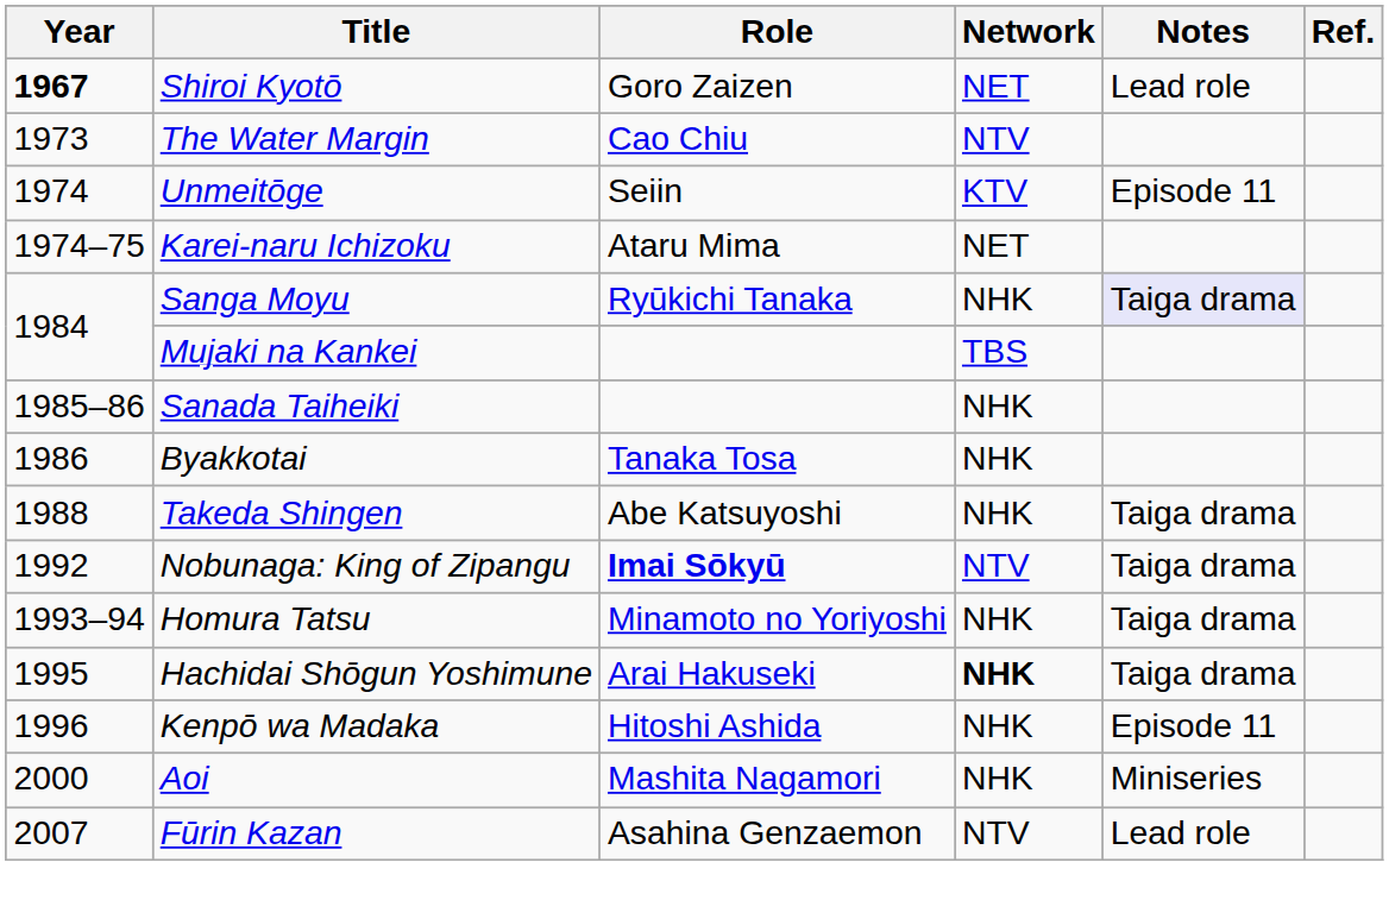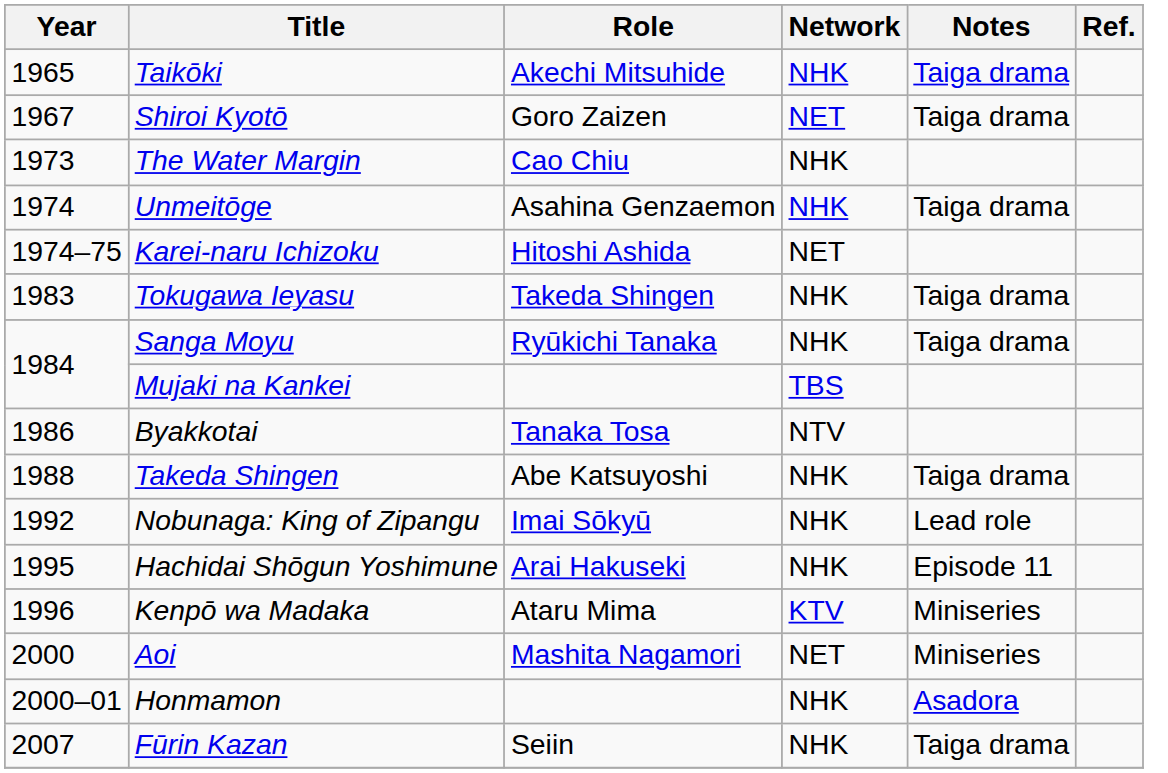 <table class="wikitable sortable">
 <tr>
 <th>Year</th>
 <th>Title</th>
 <th>Role</th>
 <th>Network</th>
 <th>Notes</th>
 <th class="unsortable">Ref.</th>
 </tr>
 <tr>
-<td><strong>1967</strong></td>
+<td>1965</td>
+<td><em><a href='#'>Taikōki</a></em></td>
+<td><a href='#'>Akechi Mitsuhide</a></td>
+<td><a href='#'>NHK</a></td>
+<td><a href='#'>Taiga drama</a></td>
+<td></td>
+</tr>
+<tr>
+<td>1967</td>
 <td><em><a href='#'>Shiroi Kyotō</a></em></td>
 <td>Goro Zaizen</td>
 <td><a href='#'>NET</a></td>
-<td>Lead role</td>
+<td>Taiga drama</td>
 <td></td>
 </tr>
 <tr>
 <td>1973</td>
 <td><em><a href='#'>The Water Margin</a></em></td>
 <td><a href='#'>Cao Chiu</a></td>
-<td><a href='#'>NTV</a></td>
+<td>NHK</td>
 <td></td>
 <td></td>
 </tr>
 <tr>
 <td>1974</td>
 <td><em><a href='#'>Unmeitōge</a></em></td>
-<td>Seiin</td>
-<td><a href='#'>KTV</a></td>
-<td>Episode 11</td>
+<td>Asahina Genzaemon</td>
+<td><a href='#'>NHK</a></td>
+<td>Taiga drama</td>
 <td></td>
 </tr>
 <tr>
 <td>1974–75</td>
 <td><em><a href='#'>Karei-naru Ichizoku</a></em></td>
-<td>Ataru Mima</td>
+<td><a href='#'>Hitoshi Ashida</a></td>
 <td>NET</td>
 <td></td>
+<td></td>
+</tr>
+<tr>
+<td>1983</td>
+<td><em><a href='#'>Tokugawa Ieyasu</a></em></td>
+<td><a href='#'>Takeda Shingen</a></td>
+<td>NHK</td>
+<td>Taiga drama</td>
 <td></td>
 </tr>
 <tr>
 <td rowspan=2>1984</td>
 <td><em><a href='#'>Sanga Moyu</a></em></td>
 <td><a href='#'>Ryūkichi Tanaka</a></td>
 <td>NHK</td>
-<td style="background: lavender;">Taiga drama</td>
+<td>Taiga drama</td>
 <td></td>
 </tr>
 <tr>
 <td><em><a href='#'>Mujaki na Kankei</a></em></td>
 <td></td>
 <td><a href='#'>TBS</a></td>
 <td></td>
 <td></td>
 </tr>
 <tr>
-<td>1985–86</td>
-<td><em><a href='#'>Sanada Taiheiki</a></em></td>
-<td></td>
-<td>NHK</td>
-<td></td>
-<td></td>
-</tr>
-<tr>
 <td>1986</td>
 <td><em>Byakkotai</em></td>
 <td><a href='#'>Tanaka Tosa</a></td>
-<td>NHK</td>
+<td>NTV</td>
 <td></td>
 <td></td>
 </tr>
 <tr>
 <td>1988</td>
 <td><em><a href='#'>Takeda Shingen</a></em></td>
 <td>Abe Katsuyoshi</td>
 <td>NHK</td>
 <td>Taiga drama</td>
 <td></td>
 </tr>
 <tr>
 <td>1992</td>
 <td><em>Nobunaga: King of Zipangu</em></td>
-<td><strong><a href='#'>Imai Sōkyū</a></strong></td>
-<td><a href='#'>NTV</a></td>
-<td>Taiga drama</td>
-<td></td>
-</tr>
-<tr>
-<td>1993–94</td>
-<td><em>Homura Tatsu</em></td>
-<td><a href='#'>Minamoto no Yoriyoshi</a></td>
+<td><a href='#'>Imai Sōkyū</a></td>
 <td>NHK</td>
-<td>Taiga drama</td>
+<td>Lead role</td>
 <td></td>
 </tr>
 <tr>
 <td>1995</td>
 <td><em>Hachidai Shōgun Yoshimune</em></td>
 <td><a href='#'>Arai Hakuseki</a></td>
-<td><strong>NHK</strong></td>
-<td>Taiga drama</td>
+<td>NHK</td>
+<td>Episode 11</td>
 <td></td>
 </tr>
 <tr>
 <td>1996</td>
 <td><em>Kenpō wa Madaka</em></td>
-<td><a href='#'>Hitoshi Ashida</a></td>
-<td>NHK</td>
-<td>Episode 11</td>
+<td>Ataru Mima</td>
+<td><a href='#'>KTV</a></td>
+<td>Miniseries</td>
 <td></td>
 </tr>
 <tr>
 <td>2000</td>
 <td><em><a href='#'>Aoi</a></em></td>
 <td><a href='#'>Mashita Nagamori</a></td>
+<td>NET</td>
+<td>Miniseries</td>
+<td></td>
+</tr>
+<tr>
+<td>2000–01</td>
+<td><em>Honmamon</em></td>
+<td></td>
 <td>NHK</td>
-<td>Miniseries</td>
+<td><a href='#'>Asadora</a></td>
 <td></td>
 </tr>
 <tr>
 <td>2007</td>
 <td><em><a href='#'>Fūrin Kazan</a></em></td>
-<td>Asahina Genzaemon</td>
-<td>NTV</td>
-<td>Lead role</td>
+<td>Seiin</td>
+<td>NHK</td>
+<td>Taiga drama</td>
 <td></td>
 </tr>
 <tr>
 </tr>
 </table>
